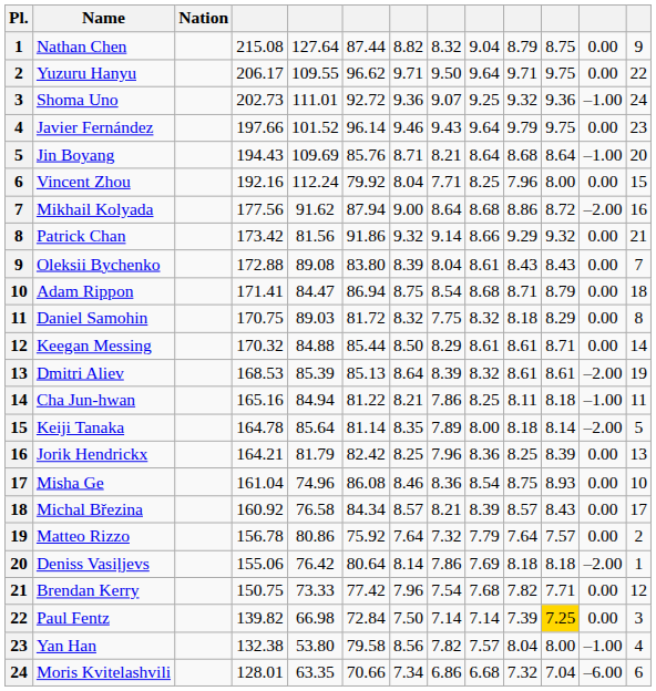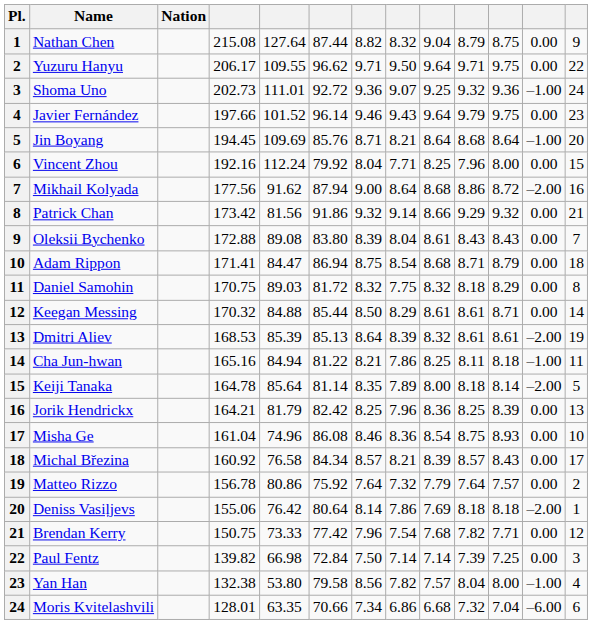 <table class="wikitable sortable" style="text-align:center">
 <tr>
 <th>Pl.</th>
 <th>Name</th>
 <th>Nation</th>
 <th></th>
 <th></th>
 <th></th>
 <th></th>
 <th></th>
 <th></th>
 <th></th>
 <th></th>
 <th></th>
 <th></th>
 </tr>
 <tr>
 <th>1</th>
 <td align="left"><a href='#'>Nathan Chen</a></td>
 <td align="left"></td>
 <td>215.08</td>
 <td>127.64</td>
 <td>87.44</td>
 <td>8.82</td>
 <td>8.32</td>
 <td>9.04</td>
 <td>8.79</td>
 <td>8.75</td>
 <td>0.00</td>
 <td>9</td>
 </tr>
 <tr>
 <th>2</th>
 <td align="left"><a href='#'>Yuzuru Hanyu</a></td>
 <td align="left"></td>
 <td>206.17</td>
 <td>109.55</td>
 <td>96.62</td>
 <td>9.71</td>
 <td>9.50</td>
 <td>9.64</td>
 <td>9.71</td>
 <td>9.75</td>
 <td>0.00</td>
 <td>22</td>
 </tr>
 <tr>
 <th>3</th>
 <td align="left"><a href='#'>Shoma Uno</a></td>
 <td align="left"></td>
 <td>202.73</td>
 <td>111.01</td>
 <td>92.72</td>
 <td>9.36</td>
 <td>9.07</td>
 <td>9.25</td>
 <td>9.32</td>
 <td>9.36</td>
 <td>–1.00</td>
 <td>24</td>
 </tr>
 <tr>
 <th>4</th>
 <td align="left"><a href='#'>Javier Fernández</a></td>
 <td align="left"></td>
 <td>197.66</td>
 <td>101.52</td>
 <td>96.14</td>
 <td>9.46</td>
 <td>9.43</td>
 <td>9.64</td>
 <td>9.79</td>
 <td>9.75</td>
 <td>0.00</td>
 <td>23</td>
 </tr>
 <tr>
 <th>5</th>
 <td align="left"><a href='#'>Jin Boyang</a></td>
 <td align="left"></td>
-<td>194.43</td>
+<td>194.45</td>
 <td>109.69</td>
 <td>85.76</td>
 <td>8.71</td>
 <td>8.21</td>
 <td>8.64</td>
 <td>8.68</td>
 <td>8.64</td>
 <td>–1.00</td>
 <td>20</td>
 </tr>
 <tr>
 <th>6</th>
 <td align="left"><a href='#'>Vincent Zhou</a></td>
 <td align="left"></td>
 <td>192.16</td>
 <td>112.24</td>
 <td>79.92</td>
 <td>8.04</td>
 <td>7.71</td>
 <td>8.25</td>
 <td>7.96</td>
 <td>8.00</td>
 <td>0.00</td>
 <td>15</td>
 </tr>
 <tr>
 <th>7</th>
 <td align="left"><a href='#'>Mikhail Kolyada</a></td>
 <td align="left"></td>
 <td>177.56</td>
 <td>91.62</td>
 <td>87.94</td>
 <td>9.00</td>
 <td>8.64</td>
 <td>8.68</td>
 <td>8.86</td>
 <td>8.72</td>
 <td>–2.00</td>
 <td>16</td>
 </tr>
 <tr>
 <th>8</th>
 <td align=left><a href='#'>Patrick Chan</a></td>
 <td align=left></td>
 <td>173.42</td>
 <td>81.56</td>
 <td>91.86</td>
 <td>9.32</td>
 <td>9.14</td>
 <td>8.66</td>
 <td>9.29</td>
 <td>9.32</td>
 <td>0.00</td>
 <td>21</td>
 </tr>
 <tr>
 <th>9</th>
 <td align="left"><a href='#'>Oleksii Bychenko</a></td>
 <td align="left"></td>
 <td>172.88</td>
 <td>89.08</td>
 <td>83.80</td>
 <td>8.39</td>
 <td>8.04</td>
 <td>8.61</td>
 <td>8.43</td>
 <td>8.43</td>
 <td>0.00</td>
 <td>7</td>
 </tr>
 <tr>
 <th>10</th>
 <td align="left"><a href='#'>Adam Rippon</a></td>
 <td align="left"></td>
 <td>171.41</td>
 <td>84.47</td>
 <td>86.94</td>
 <td>8.75</td>
 <td>8.54</td>
 <td>8.68</td>
 <td>8.71</td>
 <td>8.79</td>
 <td>0.00</td>
 <td>18</td>
 </tr>
 <tr>
 <th>11</th>
 <td align="left"><a href='#'>Daniel Samohin</a></td>
 <td align="left"></td>
 <td>170.75</td>
 <td>89.03</td>
 <td>81.72</td>
 <td>8.32</td>
 <td>7.75</td>
 <td>8.32</td>
 <td>8.18</td>
 <td>8.29</td>
 <td>0.00</td>
 <td>8</td>
 </tr>
 <tr>
 <th>12</th>
 <td align="left"><a href='#'>Keegan Messing</a></td>
 <td align="left"></td>
 <td>170.32</td>
 <td>84.88</td>
 <td>85.44</td>
 <td>8.50</td>
 <td>8.29</td>
 <td>8.61</td>
 <td>8.61</td>
 <td>8.71</td>
 <td>0.00</td>
 <td>14</td>
 </tr>
 <tr>
 <th>13</th>
 <td align="left"><a href='#'>Dmitri Aliev</a></td>
 <td align="left"></td>
 <td>168.53</td>
 <td>85.39</td>
 <td>85.13</td>
 <td>8.64</td>
 <td>8.39</td>
 <td>8.32</td>
 <td>8.61</td>
 <td>8.61</td>
 <td>–2.00</td>
 <td>19</td>
 </tr>
 <tr>
 <th>14</th>
 <td align="left"><a href='#'>Cha Jun-hwan</a></td>
 <td align="left"></td>
 <td>165.16</td>
 <td>84.94</td>
 <td>81.22</td>
 <td>8.21</td>
 <td>7.86</td>
 <td>8.25</td>
 <td>8.11</td>
 <td>8.18</td>
 <td>–1.00</td>
 <td>11</td>
 </tr>
 <tr>
 <th>15</th>
 <td align="left"><a href='#'>Keiji Tanaka</a></td>
 <td align="left"></td>
 <td>164.78</td>
 <td>85.64</td>
 <td>81.14</td>
 <td>8.35</td>
 <td>7.89</td>
 <td>8.00</td>
 <td>8.18</td>
 <td>8.14</td>
 <td>–2.00</td>
 <td>5</td>
 </tr>
 <tr>
 <th>16</th>
 <td align="left"><a href='#'>Jorik Hendrickx</a></td>
 <td align="left"></td>
 <td>164.21</td>
 <td>81.79</td>
 <td>82.42</td>
 <td>8.25</td>
 <td>7.96</td>
 <td>8.36</td>
 <td>8.25</td>
 <td>8.39</td>
 <td>0.00</td>
 <td>13</td>
 </tr>
 <tr>
 <th>17</th>
 <td align="left"><a href='#'>Misha Ge</a></td>
 <td align="left"></td>
 <td>161.04</td>
 <td>74.96</td>
 <td>86.08</td>
 <td>8.46</td>
 <td>8.36</td>
 <td>8.54</td>
 <td>8.75</td>
 <td>8.93</td>
 <td>0.00</td>
 <td>10</td>
 </tr>
 <tr>
 <th>18</th>
 <td align="left"><a href='#'>Michal Březina</a></td>
 <td align="left"></td>
 <td>160.92</td>
 <td>76.58</td>
 <td>84.34</td>
 <td>8.57</td>
 <td>8.21</td>
 <td>8.39</td>
 <td>8.57</td>
 <td>8.43</td>
 <td>0.00</td>
 <td>17</td>
 </tr>
 <tr>
 <th>19</th>
 <td align="left"><a href='#'>Matteo Rizzo</a></td>
 <td align="left"></td>
 <td>156.78</td>
 <td>80.86</td>
 <td>75.92</td>
 <td>7.64</td>
 <td>7.32</td>
 <td>7.79</td>
 <td>7.64</td>
 <td>7.57</td>
 <td>0.00</td>
 <td>2</td>
 </tr>
 <tr>
 <th>20</th>
 <td align="left"><a href='#'>Deniss Vasiļjevs</a></td>
 <td align="left"></td>
 <td>155.06</td>
 <td>76.42</td>
 <td>80.64</td>
 <td>8.14</td>
 <td>7.86</td>
 <td>7.69</td>
 <td>8.18</td>
 <td>8.18</td>
 <td>–2.00</td>
 <td>1</td>
 </tr>
 <tr>
 <th>21</th>
 <td align="left"><a href='#'>Brendan Kerry</a></td>
 <td align="left"></td>
 <td>150.75</td>
 <td>73.33</td>
 <td>77.42</td>
 <td>7.96</td>
 <td>7.54</td>
 <td>7.68</td>
 <td>7.82</td>
 <td>7.71</td>
 <td>0.00</td>
 <td>12</td>
 </tr>
 <tr>
 <th>22</th>
 <td align="left"><a href='#'>Paul Fentz</a></td>
 <td align="left"></td>
 <td>139.82</td>
 <td>66.98</td>
 <td>72.84</td>
 <td>7.50</td>
 <td>7.14</td>
 <td>7.14</td>
 <td>7.39</td>
-<td style="background: gold;">7.25</td>
+<td>7.25</td>
 <td>0.00</td>
 <td>3</td>
 </tr>
 <tr>
 <th>23</th>
 <td align="left"><a href='#'>Yan Han</a></td>
 <td align="left"></td>
 <td>132.38</td>
 <td>53.80</td>
 <td>79.58</td>
 <td>8.56</td>
 <td>7.82</td>
 <td>7.57</td>
 <td>8.04</td>
 <td>8.00</td>
 <td>–1.00</td>
 <td>4</td>
 </tr>
 <tr>
 <th>24</th>
 <td align="left"><a href='#'>Moris Kvitelashvili</a></td>
 <td align="left"></td>
 <td>128.01</td>
 <td>63.35</td>
 <td>70.66</td>
 <td>7.34</td>
 <td>6.86</td>
 <td>6.68</td>
 <td>7.32</td>
 <td>7.04</td>
 <td>–6.00</td>
 <td>6</td>
 </tr>
 </table>
